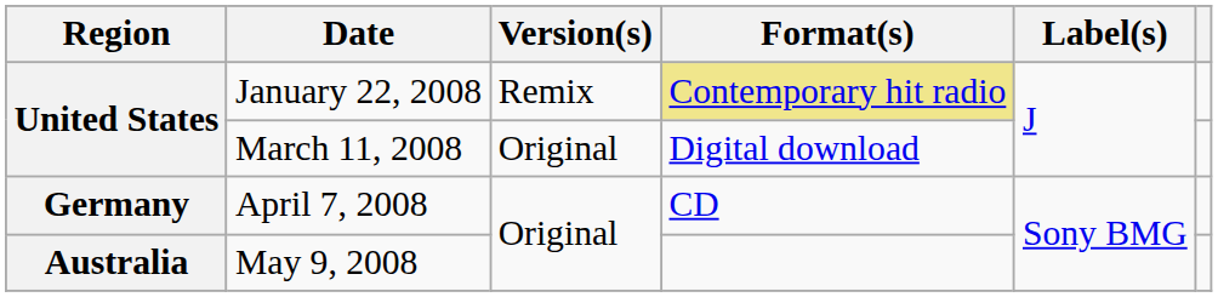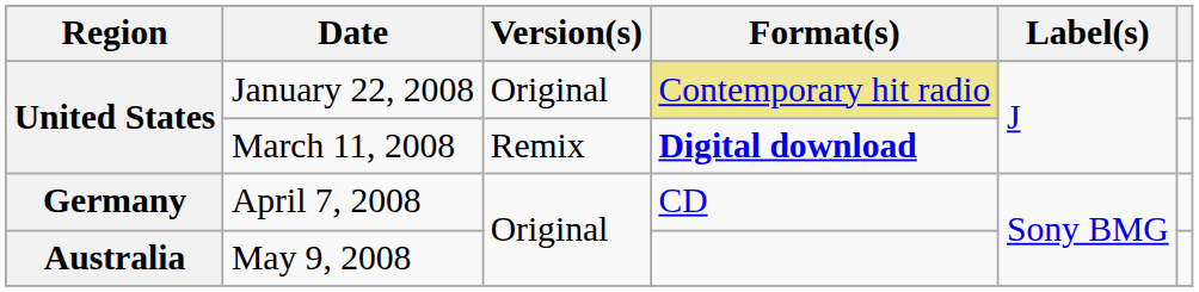 <table class="wikitable plainrowheaders">
 <tr>
 <th scope="col">Region</th>
 <th scope="col">Date</th>
 <th scope="col">Version(s)</th>
 <th scope="col">Format(s)</th>
 <th scope="col">Label(s)</th>
 <th scope="col"></th>
 </tr>
 <tr>
 <th scope="row" rowspan="2">United States</th>
 <td>January 22, 2008</td>
-<td>Remix</td>
+<td>Original</td>
 <td style="background: khaki;"><a href='#'>Contemporary hit radio</a></td>
 <td rowspan="2"><a href='#'>J</a></td>
 <td></td>
 </tr>
 <tr>
 <td>March 11, 2008</td>
-<td>Original</td>
-<td><a href='#'>Digital download</a></td>
+<td>Remix</td>
+<td><strong><a href='#'>Digital download</a></strong></td>
 <td></td>
 </tr>
 <tr>
 <th scope="row">Germany</th>
 <td>April 7, 2008</td>
 <td rowspan="2">Original</td>
 <td><a href='#'>CD</a></td>
 <td rowspan="2"><a href='#'>Sony BMG</a></td>
 <td></td>
 </tr>
 <tr>
 <th scope="row">Australia</th>
 <td>May 9, 2008</td>
 <td></td>
 <td></td>
 </tr>
 </table>
